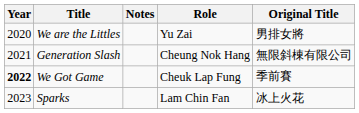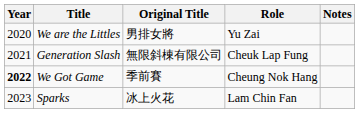 <table class="wikitable plainrowheaders">
 <tr>
 <th>Year</th>
 <th>Title</th>
+<th>Original Title</th>
+<th>Role</th>
 <th>Notes</th>
-<th>Role</th>
-<th>Original Title</th>
 </tr>
 <tr>
 <td>2020</td>
 <td><em>We are the Littles</em></td>
+<td>男排女將</td>
+<td>Yu Zai</td>
 <td></td>
-<td>Yu Zai</td>
-<td>男排女將</td>
 </tr>
 <tr>
 <td>2021</td>
 <td><em>Generation Slash</em></td>
+<td>無限斜棟有限公司</td>
+<td>Cheuk Lap Fung</td>
 <td></td>
-<td>Cheung Nok Hang</td>
-<td>無限斜棟有限公司</td>
 </tr>
 <tr>
 <td><strong>2022</strong></td>
 <td><em>We Got Game</em></td>
+<td>季前賽</td>
+<td>Cheung Nok Hang</td>
 <td></td>
-<td>Cheuk Lap Fung</td>
-<td>季前賽</td>
 </tr>
 <tr>
 <td>2023</td>
 <td><em>Sparks</em></td>
+<td>冰上火花</td>
+<td>Lam Chin Fan</td>
 <td></td>
-<td>Lam Chin Fan</td>
-<td>冰上火花</td>
 </tr>
 </table>
